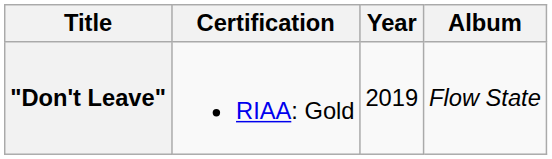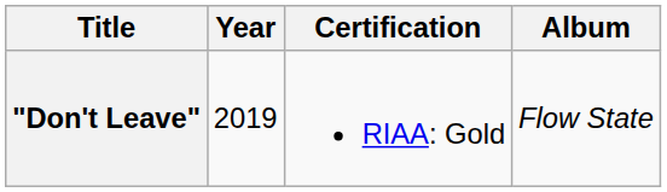 <table class="wikitable plainrowheaders" style="text-align:center;">
 <tr>
 <th>Title</th>
+<th>Year</th>
 <th>Certification</th>
-<th>Year</th>
 <th>Album</th>
 </tr>
 <tr>
 <th scope="row">"Don't Leave"</th>
+<td>2019</td>
 <td><br><ul><li><a href='#'>RIAA</a>: Gold</li></ul></td>
-<td>2019</td>
 <td><em>Flow State</em></td>
 </tr>
 </table>
